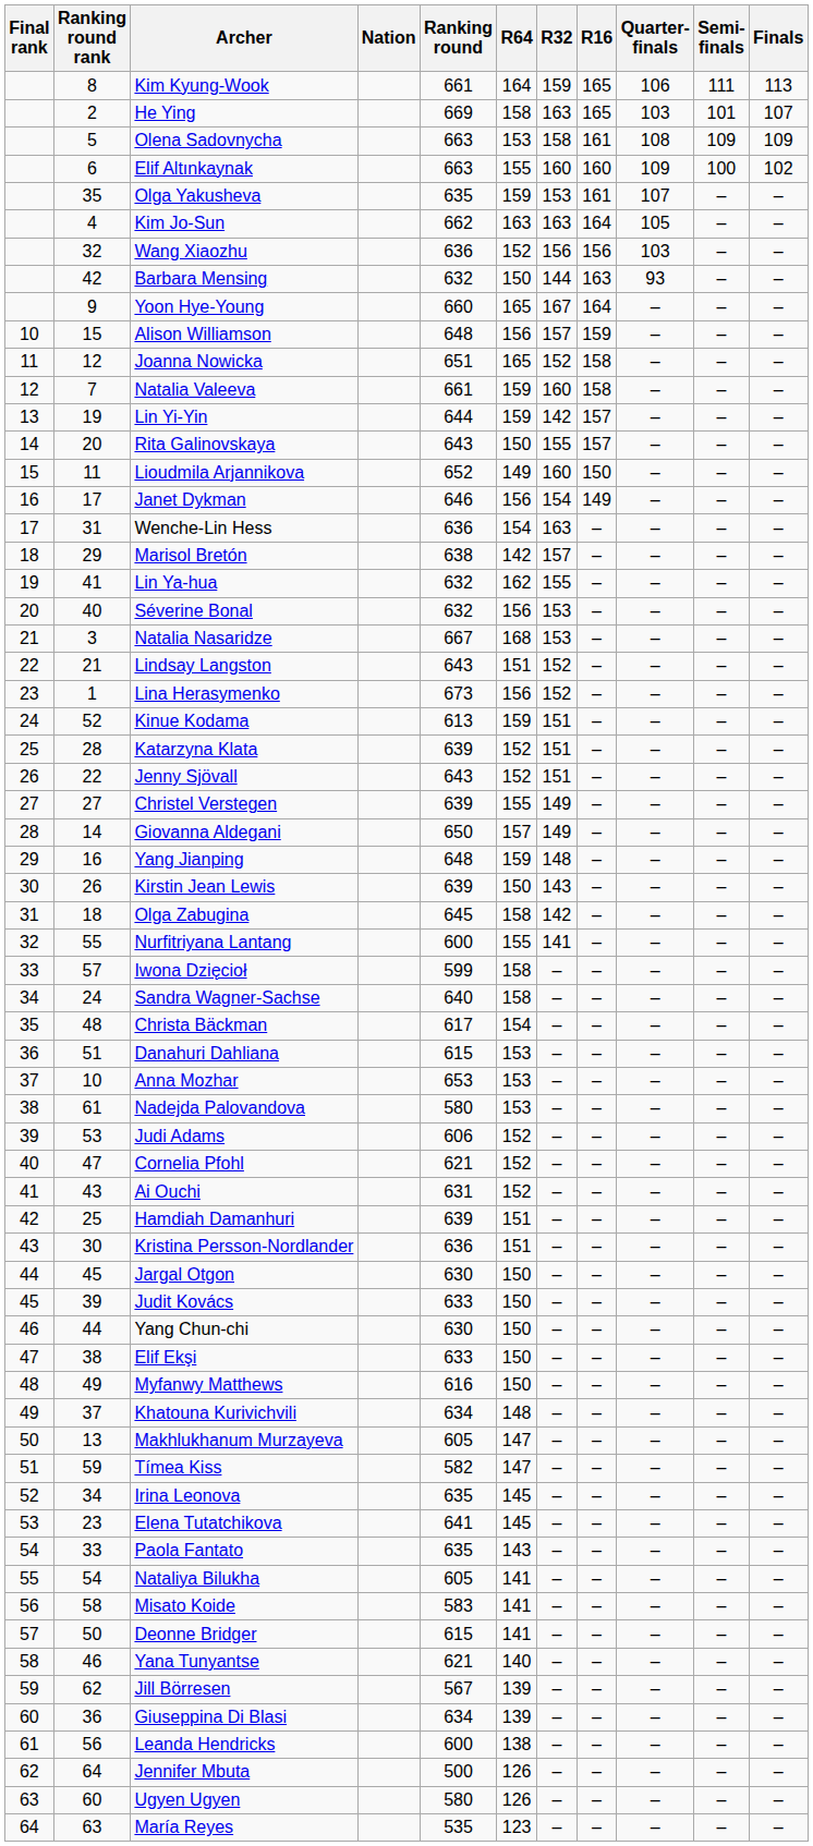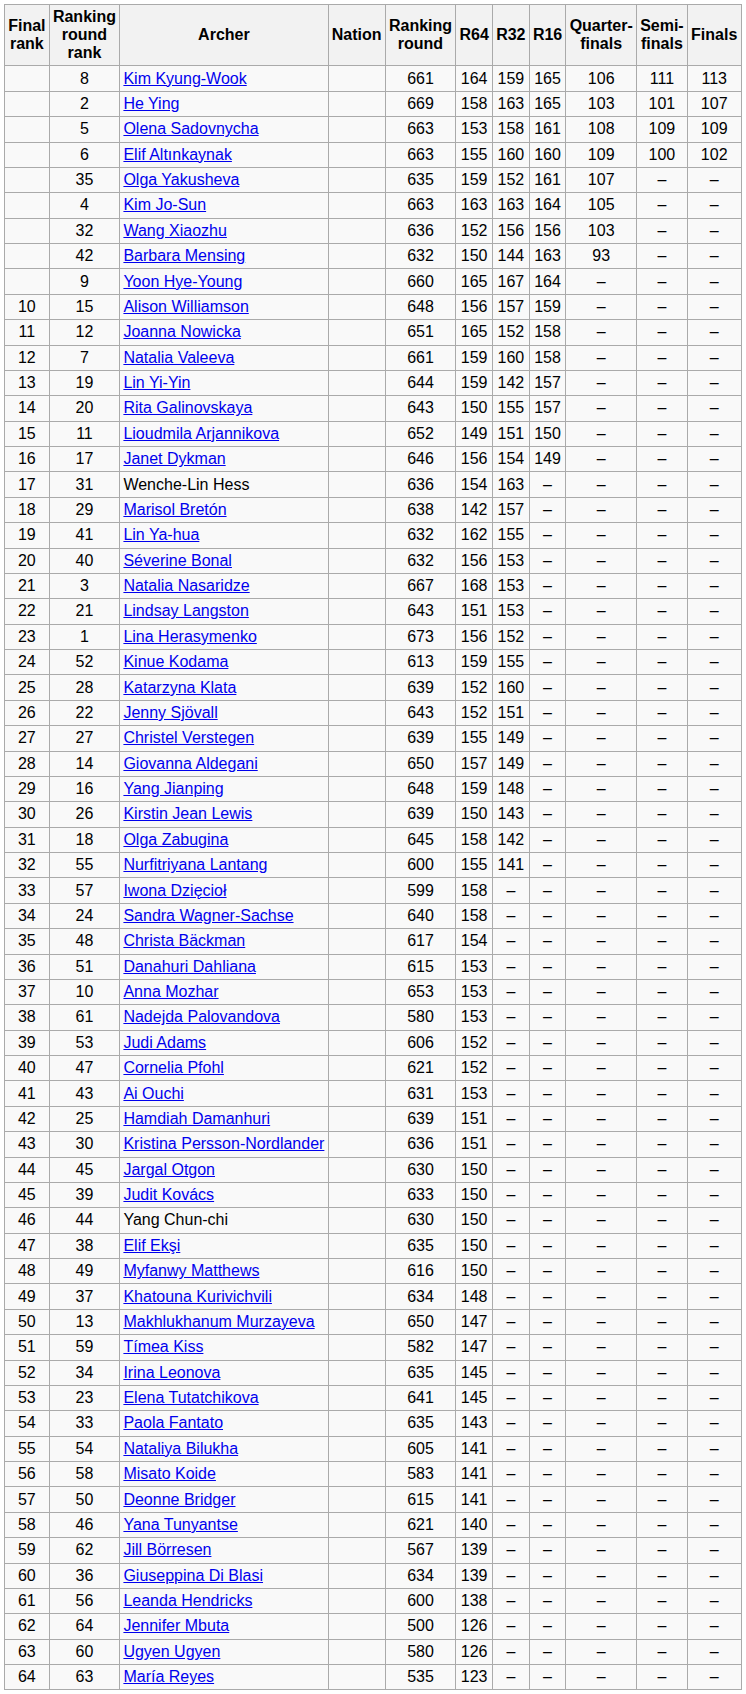 <table class="wikitable sortable" style="text-align:center">
 <tr>
 <th>Final <br> rank</th>
 <th>Ranking <br> round <br> rank</th>
 <th>Archer</th>
 <th>Nation</th>
 <th>Ranking <br> round</th>
 <th>R64</th>
 <th>R32</th>
 <th>R16</th>
 <th>Quarter- <br> finals</th>
 <th>Semi- <br> finals</th>
 <th>Finals</th>
 </tr>
 <tr>
 <td></td>
 <td>8</td>
 <td align=left><a href='#'>Kim Kyung-Wook</a></td>
 <td align=left></td>
 <td>661</td>
 <td>164</td>
 <td>159</td>
 <td>165</td>
 <td>106</td>
 <td>111</td>
 <td>113</td>
 </tr>
 <tr>
 <td></td>
 <td>2</td>
 <td align=left><a href='#'>He Ying</a></td>
 <td align=left></td>
 <td>669</td>
 <td>158</td>
 <td>163</td>
 <td>165</td>
 <td>103</td>
 <td>101</td>
 <td>107</td>
 </tr>
 <tr>
 <td></td>
 <td>5</td>
 <td align=left><a href='#'>Olena Sadovnycha</a></td>
 <td align=left></td>
 <td>663</td>
 <td>153</td>
 <td>158</td>
 <td>161</td>
 <td>108</td>
 <td>109</td>
 <td>109</td>
 </tr>
 <tr>
 <td></td>
 <td>6</td>
 <td align=left><a href='#'>Elif Altınkaynak</a></td>
 <td align=left></td>
 <td>663</td>
 <td>155</td>
 <td>160</td>
 <td>160</td>
 <td>109</td>
 <td>100</td>
 <td>102</td>
 </tr>
 <tr>
 <td></td>
 <td>35</td>
 <td align=left><a href='#'>Olga Yakusheva</a></td>
 <td align=left></td>
 <td>635</td>
 <td>159</td>
-<td>153</td>
+<td>152</td>
 <td>161</td>
 <td>107</td>
 <td>–</td>
 <td>–</td>
 </tr>
 <tr>
 <td></td>
 <td>4</td>
 <td align=left><a href='#'>Kim Jo-Sun</a></td>
 <td align=left></td>
-<td>662</td>
+<td>663</td>
 <td>163</td>
 <td>163</td>
 <td>164</td>
 <td>105</td>
 <td>–</td>
 <td>–</td>
 </tr>
 <tr>
 <td></td>
 <td>32</td>
 <td align=left><a href='#'>Wang Xiaozhu</a></td>
 <td align=left></td>
 <td>636</td>
 <td>152</td>
 <td>156</td>
 <td>156</td>
 <td>103</td>
 <td>–</td>
 <td>–</td>
 </tr>
 <tr>
 <td></td>
 <td>42</td>
 <td align=left><a href='#'>Barbara Mensing</a></td>
 <td align=left></td>
 <td>632</td>
 <td>150</td>
 <td>144</td>
 <td>163</td>
 <td>93</td>
 <td>–</td>
 <td>–</td>
 </tr>
 <tr>
 <td></td>
 <td>9</td>
 <td align=left><a href='#'>Yoon Hye-Young</a></td>
 <td align=left></td>
 <td>660</td>
 <td>165</td>
 <td>167</td>
 <td>164</td>
 <td>–</td>
 <td>–</td>
 <td>–</td>
 </tr>
 <tr>
 <td>10</td>
 <td>15</td>
 <td align=left><a href='#'>Alison Williamson</a></td>
 <td align=left></td>
 <td>648</td>
 <td>156</td>
 <td>157</td>
 <td>159</td>
 <td>–</td>
 <td>–</td>
 <td>–</td>
 </tr>
 <tr>
 <td>11</td>
 <td>12</td>
 <td align=left><a href='#'>Joanna Nowicka</a></td>
 <td align=left></td>
 <td>651</td>
 <td>165</td>
 <td>152</td>
 <td>158</td>
 <td>–</td>
 <td>–</td>
 <td>–</td>
 </tr>
 <tr>
 <td>12</td>
 <td>7</td>
 <td align=left><a href='#'>Natalia Valeeva</a></td>
 <td align=left></td>
 <td>661</td>
 <td>159</td>
 <td>160</td>
 <td>158</td>
 <td>–</td>
 <td>–</td>
 <td>–</td>
 </tr>
 <tr>
 <td>13</td>
 <td>19</td>
 <td align=left><a href='#'>Lin Yi-Yin</a></td>
 <td align=left></td>
 <td>644</td>
 <td>159</td>
 <td>142</td>
 <td>157</td>
 <td>–</td>
 <td>–</td>
 <td>–</td>
 </tr>
 <tr>
 <td>14</td>
 <td>20</td>
 <td align=left><a href='#'>Rita Galinovskaya</a></td>
 <td align=left></td>
 <td>643</td>
 <td>150</td>
 <td>155</td>
 <td>157</td>
 <td>–</td>
 <td>–</td>
 <td>–</td>
 </tr>
 <tr>
 <td>15</td>
 <td>11</td>
 <td align=left><a href='#'>Lioudmila Arjannikova</a></td>
 <td align=left></td>
 <td>652</td>
 <td>149</td>
-<td>160</td>
+<td>151</td>
 <td>150</td>
 <td>–</td>
 <td>–</td>
 <td>–</td>
 </tr>
 <tr>
 <td>16</td>
 <td>17</td>
 <td align=left><a href='#'>Janet Dykman</a></td>
 <td align=left></td>
 <td>646</td>
 <td>156</td>
 <td>154</td>
 <td>149</td>
 <td>–</td>
 <td>–</td>
 <td>–</td>
 </tr>
 <tr>
 <td>17</td>
 <td>31</td>
 <td align=left>Wenche-Lin Hess</td>
 <td align=left></td>
 <td>636</td>
 <td>154</td>
 <td>163</td>
 <td>–</td>
 <td>–</td>
 <td>–</td>
 <td>–</td>
 </tr>
 <tr>
 <td>18</td>
 <td>29</td>
 <td align=left><a href='#'>Marisol Bretón</a></td>
 <td align=left></td>
 <td>638</td>
 <td>142</td>
 <td>157</td>
 <td>–</td>
 <td>–</td>
 <td>–</td>
 <td>–</td>
 </tr>
 <tr>
 <td>19</td>
 <td>41</td>
 <td align=left><a href='#'>Lin Ya-hua</a></td>
 <td align=left></td>
 <td>632</td>
 <td>162</td>
 <td>155</td>
 <td>–</td>
 <td>–</td>
 <td>–</td>
 <td>–</td>
 </tr>
 <tr>
 <td>20</td>
 <td>40</td>
 <td align=left><a href='#'>Séverine Bonal</a></td>
 <td align=left></td>
 <td>632</td>
 <td>156</td>
 <td>153</td>
 <td>–</td>
 <td>–</td>
 <td>–</td>
 <td>–</td>
 </tr>
 <tr>
 <td>21</td>
 <td>3</td>
 <td align=left><a href='#'>Natalia Nasaridze</a></td>
 <td align=left></td>
 <td>667</td>
 <td>168</td>
 <td>153</td>
 <td>–</td>
 <td>–</td>
 <td>–</td>
 <td>–</td>
 </tr>
 <tr>
 <td>22</td>
 <td>21</td>
 <td align=left><a href='#'>Lindsay Langston</a></td>
 <td align=left></td>
 <td>643</td>
 <td>151</td>
-<td>152</td>
+<td>153</td>
 <td>–</td>
 <td>–</td>
 <td>–</td>
 <td>–</td>
 </tr>
 <tr>
 <td>23</td>
 <td>1</td>
 <td align=left><a href='#'>Lina Herasymenko</a></td>
 <td align=left></td>
 <td>673</td>
 <td>156</td>
 <td>152</td>
 <td>–</td>
 <td>–</td>
 <td>–</td>
 <td>–</td>
 </tr>
 <tr>
 <td>24</td>
 <td>52</td>
 <td align=left><a href='#'>Kinue Kodama</a></td>
 <td align=left></td>
 <td>613</td>
 <td>159</td>
-<td>151</td>
+<td>155</td>
 <td>–</td>
 <td>–</td>
 <td>–</td>
 <td>–</td>
 </tr>
 <tr>
 <td>25</td>
 <td>28</td>
 <td align=left><a href='#'>Katarzyna Klata</a></td>
 <td align=left></td>
 <td>639</td>
 <td>152</td>
-<td>151</td>
+<td>160</td>
 <td>–</td>
 <td>–</td>
 <td>–</td>
 <td>–</td>
 </tr>
 <tr>
 <td>26</td>
 <td>22</td>
 <td align=left><a href='#'>Jenny Sjövall</a></td>
 <td align=left></td>
 <td>643</td>
 <td>152</td>
 <td>151</td>
 <td>–</td>
 <td>–</td>
 <td>–</td>
 <td>–</td>
 </tr>
 <tr>
 <td>27</td>
 <td>27</td>
 <td align=left><a href='#'>Christel Verstegen</a></td>
 <td align=left></td>
 <td>639</td>
 <td>155</td>
 <td>149</td>
 <td>–</td>
 <td>–</td>
 <td>–</td>
 <td>–</td>
 </tr>
 <tr>
 <td>28</td>
 <td>14</td>
 <td align=left><a href='#'>Giovanna Aldegani</a></td>
 <td align=left></td>
 <td>650</td>
 <td>157</td>
 <td>149</td>
 <td>–</td>
 <td>–</td>
 <td>–</td>
 <td>–</td>
 </tr>
 <tr>
 <td>29</td>
 <td>16</td>
 <td align=left><a href='#'>Yang Jianping</a></td>
 <td align=left></td>
 <td>648</td>
 <td>159</td>
 <td>148</td>
 <td>–</td>
 <td>–</td>
 <td>–</td>
 <td>–</td>
 </tr>
 <tr>
 <td>30</td>
 <td>26</td>
 <td align=left><a href='#'>Kirstin Jean Lewis</a></td>
 <td align=left></td>
 <td>639</td>
 <td>150</td>
 <td>143</td>
 <td>–</td>
 <td>–</td>
 <td>–</td>
 <td>–</td>
 </tr>
 <tr>
 <td>31</td>
 <td>18</td>
 <td align=left><a href='#'>Olga Zabugina</a></td>
 <td align=left></td>
 <td>645</td>
 <td>158</td>
 <td>142</td>
 <td>–</td>
 <td>–</td>
 <td>–</td>
 <td>–</td>
 </tr>
 <tr>
 <td>32</td>
 <td>55</td>
 <td align=left><a href='#'>Nurfitriyana Lantang</a></td>
 <td align=left></td>
 <td>600</td>
 <td>155</td>
 <td>141</td>
 <td>–</td>
 <td>–</td>
 <td>–</td>
 <td>–</td>
 </tr>
 <tr>
 <td>33</td>
 <td>57</td>
 <td align=left><a href='#'>Iwona Dzięcioł</a></td>
 <td align=left></td>
 <td>599</td>
 <td>158</td>
 <td>–</td>
 <td>–</td>
 <td>–</td>
 <td>–</td>
 <td>–</td>
 </tr>
 <tr>
 <td>34</td>
 <td>24</td>
 <td align=left><a href='#'>Sandra Wagner-Sachse</a></td>
 <td align=left></td>
 <td>640</td>
 <td>158</td>
 <td>–</td>
 <td>–</td>
 <td>–</td>
 <td>–</td>
 <td>–</td>
 </tr>
 <tr>
 <td>35</td>
 <td>48</td>
 <td align=left><a href='#'>Christa Bäckman</a></td>
 <td align=left></td>
 <td>617</td>
 <td>154</td>
 <td>–</td>
 <td>–</td>
 <td>–</td>
 <td>–</td>
 <td>–</td>
 </tr>
 <tr>
 <td>36</td>
 <td>51</td>
 <td align=left><a href='#'>Danahuri Dahliana</a></td>
 <td align=left></td>
 <td>615</td>
 <td>153</td>
 <td>–</td>
 <td>–</td>
 <td>–</td>
 <td>–</td>
 <td>–</td>
 </tr>
 <tr>
 <td>37</td>
 <td>10</td>
 <td align=left><a href='#'>Anna Mozhar</a></td>
 <td align=left></td>
 <td>653</td>
 <td>153</td>
 <td>–</td>
 <td>–</td>
 <td>–</td>
 <td>–</td>
 <td>–</td>
 </tr>
 <tr>
 <td>38</td>
 <td>61</td>
 <td align=left><a href='#'>Nadejda Palovandova</a></td>
 <td align=left></td>
 <td>580</td>
 <td>153</td>
 <td>–</td>
 <td>–</td>
 <td>–</td>
 <td>–</td>
 <td>–</td>
 </tr>
 <tr>
 <td>39</td>
 <td>53</td>
 <td align=left><a href='#'>Judi Adams</a></td>
 <td align=left></td>
 <td>606</td>
 <td>152</td>
 <td>–</td>
 <td>–</td>
 <td>–</td>
 <td>–</td>
 <td>–</td>
 </tr>
 <tr>
 <td>40</td>
 <td>47</td>
 <td align=left><a href='#'>Cornelia Pfohl</a></td>
 <td align=left></td>
 <td>621</td>
 <td>152</td>
 <td>–</td>
 <td>–</td>
 <td>–</td>
 <td>–</td>
 <td>–</td>
 </tr>
 <tr>
 <td>41</td>
 <td>43</td>
 <td align=left><a href='#'>Ai Ouchi</a></td>
 <td align=left></td>
 <td>631</td>
-<td>152</td>
+<td>153</td>
 <td>–</td>
 <td>–</td>
 <td>–</td>
 <td>–</td>
 <td>–</td>
 </tr>
 <tr>
 <td>42</td>
 <td>25</td>
 <td align=left><a href='#'>Hamdiah Damanhuri</a></td>
 <td align=left></td>
 <td>639</td>
 <td>151</td>
 <td>–</td>
 <td>–</td>
 <td>–</td>
 <td>–</td>
 <td>–</td>
 </tr>
 <tr>
 <td>43</td>
 <td>30</td>
 <td align=left><a href='#'>Kristina Persson-Nordlander</a></td>
 <td align=left></td>
 <td>636</td>
 <td>151</td>
 <td>–</td>
 <td>–</td>
 <td>–</td>
 <td>–</td>
 <td>–</td>
 </tr>
 <tr>
 <td>44</td>
 <td>45</td>
 <td align=left><a href='#'>Jargal Otgon</a></td>
 <td align=left></td>
 <td>630</td>
 <td>150</td>
 <td>–</td>
 <td>–</td>
 <td>–</td>
 <td>–</td>
 <td>–</td>
 </tr>
 <tr>
 <td>45</td>
 <td>39</td>
 <td align=left><a href='#'>Judit Kovács</a></td>
 <td align=left></td>
 <td>633</td>
 <td>150</td>
 <td>–</td>
 <td>–</td>
 <td>–</td>
 <td>–</td>
 <td>–</td>
 </tr>
 <tr>
 <td>46</td>
 <td>44</td>
 <td align=left>Yang Chun-chi</td>
 <td align=left></td>
 <td>630</td>
 <td>150</td>
 <td>–</td>
 <td>–</td>
 <td>–</td>
 <td>–</td>
 <td>–</td>
 </tr>
 <tr>
 <td>47</td>
 <td>38</td>
 <td align=left><a href='#'>Elif Ekşi</a></td>
 <td align=left></td>
-<td>633</td>
+<td>635</td>
 <td>150</td>
 <td>–</td>
 <td>–</td>
 <td>–</td>
 <td>–</td>
 <td>–</td>
 </tr>
 <tr>
 <td>48</td>
 <td>49</td>
 <td align=left><a href='#'>Myfanwy Matthews</a></td>
 <td align=left></td>
 <td>616</td>
 <td>150</td>
 <td>–</td>
 <td>–</td>
 <td>–</td>
 <td>–</td>
 <td>–</td>
 </tr>
 <tr>
 <td>49</td>
 <td>37</td>
 <td align=left><a href='#'>Khatouna Kurivichvili</a></td>
 <td align=left></td>
 <td>634</td>
 <td>148</td>
 <td>–</td>
 <td>–</td>
 <td>–</td>
 <td>–</td>
 <td>–</td>
 </tr>
 <tr>
 <td>50</td>
 <td>13</td>
 <td align=left><a href='#'>Makhlukhanum Murzayeva</a></td>
 <td align=left></td>
-<td>605</td>
+<td>650</td>
 <td>147</td>
 <td>–</td>
 <td>–</td>
 <td>–</td>
 <td>–</td>
 <td>–</td>
 </tr>
 <tr>
 <td>51</td>
 <td>59</td>
 <td align=left><a href='#'>Tímea Kiss</a></td>
 <td align=left></td>
 <td>582</td>
 <td>147</td>
 <td>–</td>
 <td>–</td>
 <td>–</td>
 <td>–</td>
 <td>–</td>
 </tr>
 <tr>
 <td>52</td>
 <td>34</td>
 <td align=left><a href='#'>Irina Leonova</a></td>
 <td align=left></td>
 <td>635</td>
 <td>145</td>
 <td>–</td>
 <td>–</td>
 <td>–</td>
 <td>–</td>
 <td>–</td>
 </tr>
 <tr>
 <td>53</td>
 <td>23</td>
 <td align=left><a href='#'>Elena Tutatchikova</a></td>
 <td align=left></td>
 <td>641</td>
 <td>145</td>
 <td>–</td>
 <td>–</td>
 <td>–</td>
 <td>–</td>
 <td>–</td>
 </tr>
 <tr>
 <td>54</td>
 <td>33</td>
 <td align=left><a href='#'>Paola Fantato</a></td>
 <td align=left></td>
 <td>635</td>
 <td>143</td>
 <td>–</td>
 <td>–</td>
 <td>–</td>
 <td>–</td>
 <td>–</td>
 </tr>
 <tr>
 <td>55</td>
 <td>54</td>
 <td align=left><a href='#'>Nataliya Bilukha</a></td>
 <td align=left></td>
 <td>605</td>
 <td>141</td>
 <td>–</td>
 <td>–</td>
 <td>–</td>
 <td>–</td>
 <td>–</td>
 </tr>
 <tr>
 <td>56</td>
 <td>58</td>
 <td align=left><a href='#'>Misato Koide</a></td>
 <td align=left></td>
 <td>583</td>
 <td>141</td>
 <td>–</td>
 <td>–</td>
 <td>–</td>
 <td>–</td>
 <td>–</td>
 </tr>
 <tr>
 <td>57</td>
 <td>50</td>
 <td align=left><a href='#'>Deonne Bridger</a></td>
 <td align=left></td>
 <td>615</td>
 <td>141</td>
 <td>–</td>
 <td>–</td>
 <td>–</td>
 <td>–</td>
 <td>–</td>
 </tr>
 <tr>
 <td>58</td>
 <td>46</td>
 <td align=left><a href='#'>Yana Tunyantse</a></td>
 <td align=left></td>
 <td>621</td>
 <td>140</td>
 <td>–</td>
 <td>–</td>
 <td>–</td>
 <td>–</td>
 <td>–</td>
 </tr>
 <tr>
 <td>59</td>
 <td>62</td>
 <td align=left><a href='#'>Jill Börresen</a></td>
 <td align=left></td>
 <td>567</td>
 <td>139</td>
 <td>–</td>
 <td>–</td>
 <td>–</td>
 <td>–</td>
 <td>–</td>
 </tr>
 <tr>
 <td>60</td>
 <td>36</td>
 <td align=left><a href='#'>Giuseppina Di Blasi</a></td>
 <td align=left></td>
 <td>634</td>
 <td>139</td>
 <td>–</td>
 <td>–</td>
 <td>–</td>
 <td>–</td>
 <td>–</td>
 </tr>
 <tr>
 <td>61</td>
 <td>56</td>
 <td align=left><a href='#'>Leanda Hendricks</a></td>
 <td align=left></td>
 <td>600</td>
 <td>138</td>
 <td>–</td>
 <td>–</td>
 <td>–</td>
 <td>–</td>
 <td>–</td>
 </tr>
 <tr>
 <td>62</td>
 <td>64</td>
 <td align=left><a href='#'>Jennifer Mbuta</a></td>
 <td align=left></td>
 <td>500</td>
 <td>126</td>
 <td>–</td>
 <td>–</td>
 <td>–</td>
 <td>–</td>
 <td>–</td>
 </tr>
 <tr>
 <td>63</td>
 <td>60</td>
 <td align=left><a href='#'>Ugyen Ugyen</a></td>
 <td align=left></td>
 <td>580</td>
 <td>126</td>
 <td>–</td>
 <td>–</td>
 <td>–</td>
 <td>–</td>
 <td>–</td>
 </tr>
 <tr>
 <td>64</td>
 <td>63</td>
 <td align=left><a href='#'>María Reyes</a></td>
 <td align=left></td>
 <td>535</td>
 <td>123</td>
 <td>–</td>
 <td>–</td>
 <td>–</td>
 <td>–</td>
 <td>–</td>
 </tr>
 </table>
